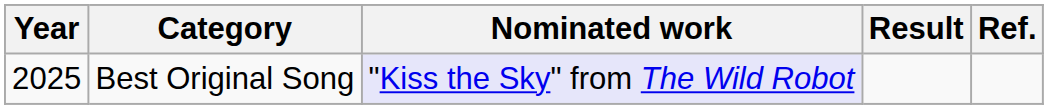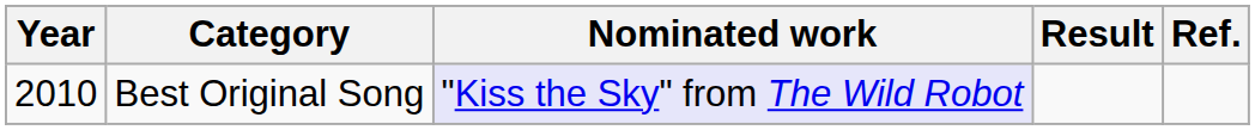 <table class="wikitable" style="text-align:center;">
 <tr>
 <th>Year</th>
 <th>Category</th>
 <th>Nominated work</th>
 <th>Result</th>
 <th>Ref.</th>
 </tr>
 <tr>
-<td>2025</td>
+<td>2010</td>
 <td>Best Original Song</td>
 <td style="background: lavender;">"<a href='#'>Kiss the Sky</a>" from <em><a href='#'>The Wild Robot</a></em></td>
 <td></td>
 <td></td>
 </tr>
 </table>
